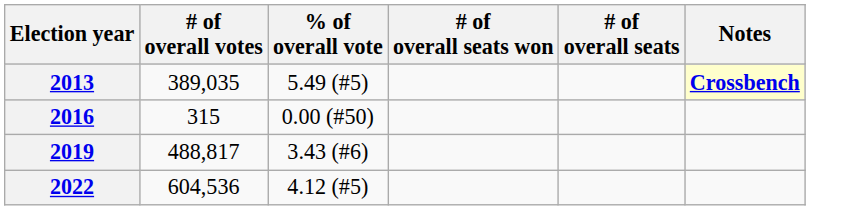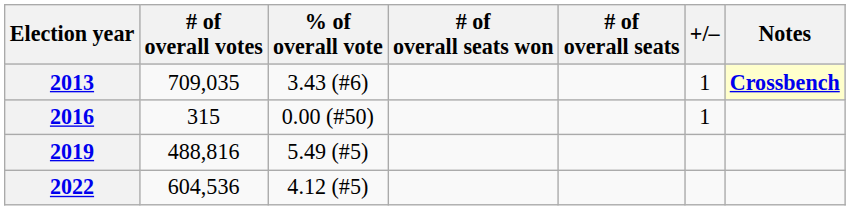 <table class="wikitable sortable" style="text-align:center">
 <tr>
 <th>Election year</th>
 <th># of<br>overall votes</th>
 <th>% of<br>overall vote</th>
 <th># of<br>overall seats won</th>
 <th># of<br>overall seats</th>
+<th>+/–</th>
 <th>Notes</th>
 </tr>
 <tr>
 <th><a href='#'>2013</a></th>
-<td>389,035</td>
-<td>5.49 (#5)</td>
+<td>709,035</td>
+<td> 3.43 (#6)</td>
 <td></td>
 <td></td>
+<td> 1</td>
 <td style="background:#ffc;"><strong><a href='#'>Crossbench</a></strong></td>
 </tr>
 <tr>
 <th><a href='#'>2016</a><br></th>
 <td>315</td>
 <td> 0.00 (#50)</td>
 <td></td>
 <td></td>
+<td> 1</td>
 <td></td>
 </tr>
 <tr>
 <th><a href='#'>2019</a></th>
-<td>488,817</td>
-<td> 3.43 (#6)</td>
+<td>488,816</td>
+<td>5.49 (#5)</td>
+<td></td>
 <td></td>
 <td></td>
 <td></td>
 </tr>
 <tr>
 <th><a href='#'>2022</a></th>
 <td>604,536</td>
 <td> 4.12 (#5)</td>
 <td></td>
 <td></td>
 <td></td>
+<td></td>
 </tr>
 </table>
